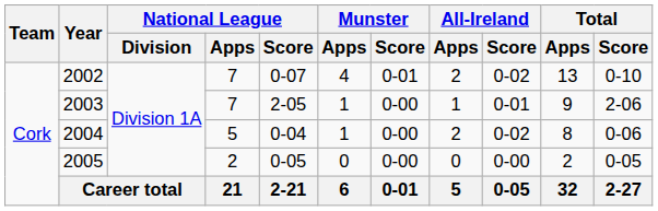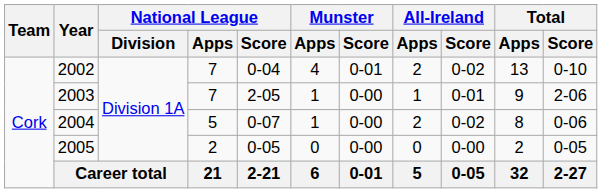 <table class="wikitable" style="text-align:center">
 <tr>
 <th rowspan="2">Team</th>
 <th rowspan="2">Year</th>
 <th colspan="3"><a href='#'>National League</a></th>
 <th colspan="2"><a href='#'>Munster</a></th>
 <th colspan="2"><a href='#'>All-Ireland</a></th>
 <th colspan="2">Total</th>
 </tr>
 <tr>
 <th>Division</th>
 <th>Apps</th>
 <th>Score</th>
 <th>Apps</th>
 <th>Score</th>
 <th>Apps</th>
 <th>Score</th>
 <th>Apps</th>
 <th>Score</th>
 </tr>
 <tr>
 <td rowspan="5"><a href='#'>Cork</a></td>
 <td>2002</td>
 <td rowspan="4"><a href='#'>Division 1A</a></td>
 <td>7</td>
-<td>0-07</td>
+<td>0-04</td>
 <td>4</td>
 <td>0-01</td>
 <td>2</td>
 <td>0-02</td>
 <td>13</td>
 <td>0-10</td>
 </tr>
 <tr>
 <td>2003</td>
 <td>7</td>
 <td>2-05</td>
 <td>1</td>
 <td>0-00</td>
 <td>1</td>
 <td>0-01</td>
 <td>9</td>
 <td>2-06</td>
 </tr>
 <tr>
 <td>2004</td>
 <td>5</td>
-<td>0-04</td>
+<td>0-07</td>
 <td>1</td>
 <td>0-00</td>
 <td>2</td>
 <td>0-02</td>
 <td>8</td>
 <td>0-06</td>
 </tr>
 <tr>
 <td>2005</td>
 <td>2</td>
 <td>0-05</td>
 <td>0</td>
 <td>0-00</td>
 <td>0</td>
 <td>0-00</td>
 <td>2</td>
 <td>0-05</td>
 </tr>
 <tr>
 <th colspan="2">Career total</th>
 <th>21</th>
 <th>2-21</th>
 <th>6</th>
 <th>0-01</th>
 <th>5</th>
 <th>0-05</th>
 <th>32</th>
 <th>2-27</th>
 </tr>
 </table>
